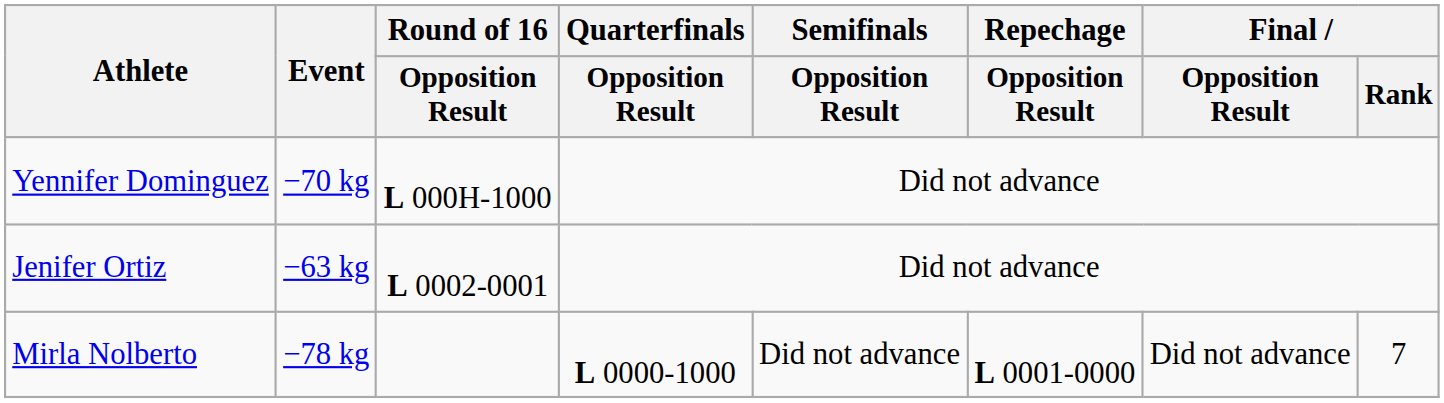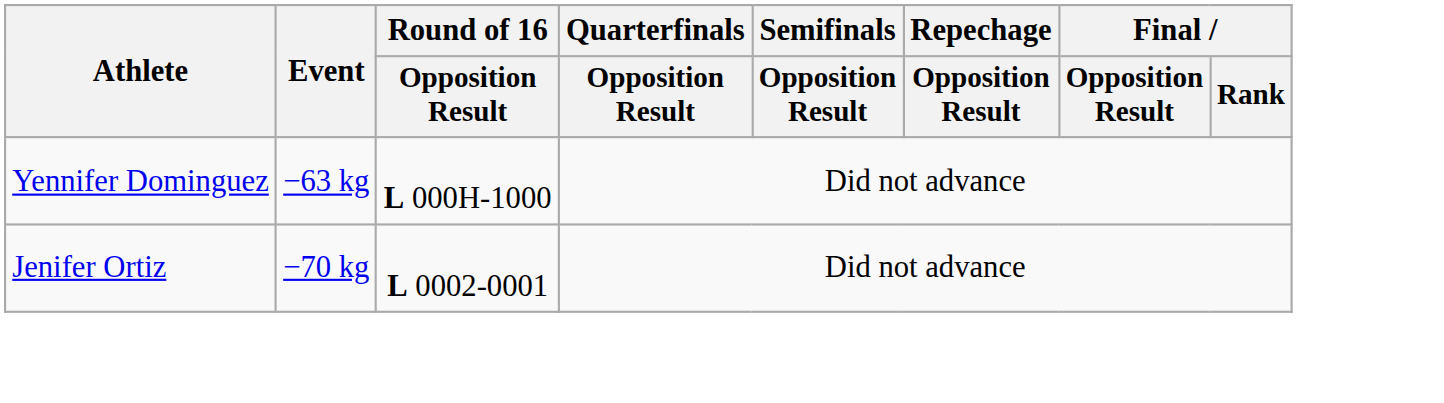 <table class="wikitable" style="font-size:90%">
 <tr>
 <th rowspan=2>Athlete</th>
 <th rowspan=2>Event</th>
 <th>Round of 16</th>
 <th>Quarterfinals</th>
 <th>Semifinals</th>
 <th>Repechage</th>
 <th colspan=2>Final / </th>
 </tr>
 <tr style="font-size:95%">
 <th>Opposition<br>Result</th>
 <th>Opposition<br>Result</th>
 <th>Opposition<br>Result</th>
 <th>Opposition<br>Result</th>
 <th>Opposition<br>Result</th>
 <th>Rank</th>
 </tr>
 <tr align=center>
 <td align=left><a href='#'>Yennifer Dominguez</a></td>
-<td align=left><a href='#'>−70 kg</a></td>
+<td align=left><a href='#'>−63 kg</a></td>
 <td><br><strong>L</strong> 000H-1000</td>
 <td colspan=5>Did not advance</td>
 </tr>
 <tr align=center>
 <td align=left><a href='#'>Jenifer Ortiz</a></td>
-<td align=left><a href='#'>−63 kg</a></td>
+<td align=left><a href='#'>−70 kg</a></td>
 <td><br><strong>L</strong> 0002-0001</td>
 <td colspan=5>Did not advance</td>
 </tr>
-<tr align=center>
-<td align=left><a href='#'>Mirla Nolberto</a></td>
-<td align=left><a href='#'>−78 kg</a></td>
-<td></td>
-<td><br><strong>L</strong> 0000-1000</td>
-<td>Did not advance</td>
-<td><br><strong>L</strong> 0001-0000</td>
-<td>Did not advance</td>
-<td>7</td>
-</tr>
 </table>
